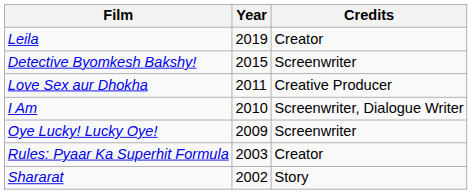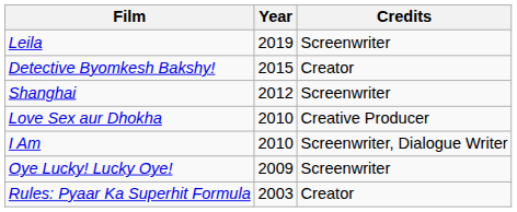 <table class="wikitable">
 <tr>
 <th>Film</th>
 <th>Year</th>
 <th>Credits</th>
 </tr>
 <tr>
 <td><em><a href='#'>Leila</a></em></td>
 <td>2019</td>
-<td>Creator</td>
+<td>Screenwriter</td>
 </tr>
 <tr>
 <td><em><a href='#'>Detective Byomkesh Bakshy!</a></em></td>
 <td>2015</td>
+<td>Creator</td>
+</tr>
+<tr>
+<td><em><a href='#'>Shanghai</a></em></td>
+<td>2012</td>
 <td>Screenwriter</td>
 </tr>
 <tr>
 <td><em><a href='#'>Love Sex aur Dhokha</a></em></td>
-<td>2011</td>
+<td>2010</td>
 <td>Creative Producer</td>
 </tr>
 <tr>
 <td><em><a href='#'>I Am</a></em></td>
 <td>2010</td>
 <td>Screenwriter, Dialogue Writer</td>
 </tr>
 <tr>
 <td><em><a href='#'>Oye Lucky! Lucky Oye!</a></em></td>
 <td>2009</td>
 <td>Screenwriter</td>
 </tr>
 <tr>
 <td><em><a href='#'>Rules: Pyaar Ka Superhit Formula</a></em></td>
 <td>2003</td>
 <td>Creator</td>
 </tr>
-<tr>
-<td><em><a href='#'>Shararat</a></em></td>
-<td>2002</td>
-<td>Story</td>
-</tr>
 </table>
